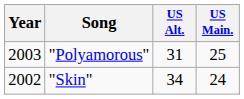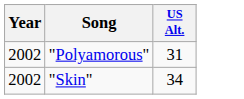 <table class="wikitable">
 <tr>
 <th>Year</th>
 <th>Song</th>
 <th style="width:3em;font-size:75%"><a href='#'>US Alt.</a><br></th>
-<th style="width:3em;font-size:75%"><a href='#'>US Main.</a></th>
 </tr>
 <tr>
-<td>2003</td>
+<td>2002</td>
 <td>"<a href='#'>Polyamorous</a>"</td>
 <td align="center">31</td>
-<td align="center">25</td>
 </tr>
 <tr>
 <td>2002</td>
 <td>"<a href='#'>Skin</a>"</td>
 <td align="center">34</td>
-<td align="center">24</td>
 </tr>
 </table>
